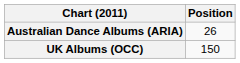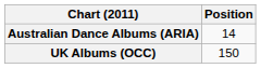 <table class="wikitable plainrowheaders">
 <tr>
 <th scope="col">Chart (2011)</th>
 <th scope="col">Position</th>
 </tr>
 <tr>
 <th scope="row">Australian Dance Albums (ARIA)</th>
-<td align=center>26</td>
+<td align=center>14</td>
 </tr>
 <tr>
 <th scope="row">UK Albums (OCC)</th>
 <td align=center>150</td>
 </tr>
 </table>
